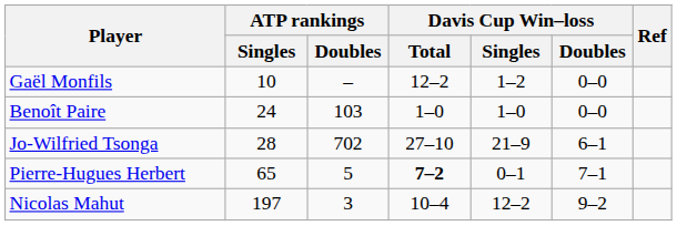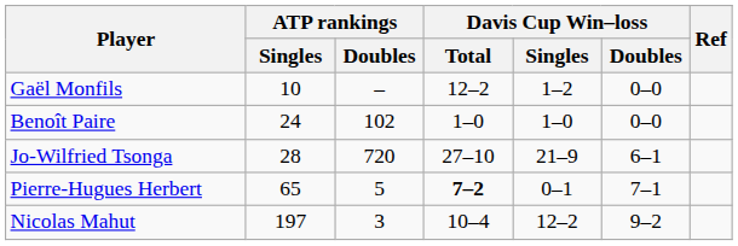 <table class="wikitable sortable" style=text-align:center>
 <tr>
 <th rowspan=2 width="175">Player</th>
 <th colspan=2>ATP rankings</th>
 <th colspan=3>Davis Cup Win–loss</th>
 <th rowspan=2 class="unsortable">Ref</th>
 </tr>
 <tr>
 <th width="60">Singles</th>
 <th width="60">Doubles</th>
 <th width="60">Total</th>
 <th width="60">Singles</th>
 <th width="60">Doubles</th>
 </tr>
 <tr>
 <td align=left><a href='#'>Gaël Monfils</a></td>
 <td>10</td>
 <td>–</td>
 <td>12–2</td>
 <td>1–2</td>
 <td>0–0</td>
 <td></td>
 </tr>
 <tr>
 <td align=left><a href='#'>Benoît Paire</a></td>
 <td>24</td>
-<td>103</td>
+<td>102</td>
 <td>1–0</td>
 <td>1–0</td>
 <td>0–0</td>
 <td></td>
 </tr>
 <tr>
 <td align=left><a href='#'>Jo-Wilfried Tsonga</a></td>
 <td>28</td>
-<td>702</td>
+<td>720</td>
 <td>27–10</td>
 <td>21–9</td>
 <td>6–1</td>
 <td></td>
 </tr>
 <tr>
 <td align=left><a href='#'>Pierre-Hugues Herbert</a></td>
 <td>65</td>
 <td>5</td>
 <td><strong>7–2</strong></td>
 <td>0–1</td>
 <td>7–1</td>
 <td></td>
 </tr>
 <tr>
 <td align=left><a href='#'>Nicolas Mahut</a></td>
 <td>197</td>
 <td>3</td>
 <td>10–4</td>
 <td>12–2</td>
 <td>9–2</td>
 <td></td>
 </tr>
 </table>
